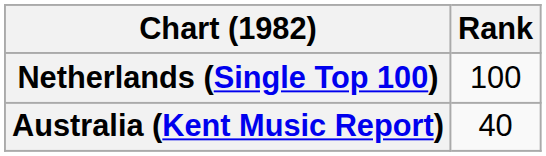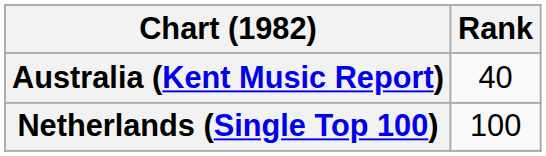 <table class="wikitable plainrowheaders">
 <tr>
 <th>Chart (1982)</th>
 <th>Rank</th>
 </tr>
 <tr>
+<th scope="row">Australia (<a href='#'>Kent Music Report</a>)</th>
+<td align="center">40</td>
+</tr>
+<tr>
 <th scope="row">Netherlands (<a href='#'>Single Top 100</a>)</th>
 <td align="center">100</td>
 </tr>
-<tr>
-<th scope="row">Australia (<a href='#'>Kent Music Report</a>)</th>
-<td align="center">40</td>
-</tr>
 </table>
